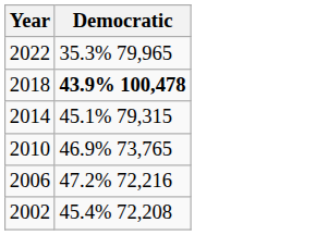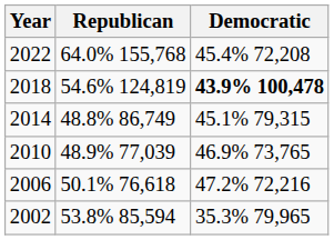 <table class="wikitable sortable">
 <tr>
 <th>Year</th>
+<th>Republican</th>
 <th>Democratic</th>
 </tr>
 <tr>
 <td>2022</td>
-<td>35.3% 79,965</td>
+<td>64.0% 155,768</td>
+<td>45.4% 72,208</td>
 </tr>
 <tr>
 <td>2018</td>
+<td>54.6% 124,819</td>
 <td><strong>43.9% 100,478</strong></td>
 </tr>
 <tr>
 <td>2014</td>
+<td>48.8% 86,749</td>
 <td>45.1% 79,315</td>
 </tr>
 <tr>
 <td>2010</td>
+<td>48.9% 77,039</td>
 <td>46.9% 73,765</td>
 </tr>
 <tr>
 <td>2006</td>
+<td>50.1% 76,618</td>
 <td>47.2% 72,216</td>
 </tr>
 <tr>
 <td>2002</td>
-<td>45.4% 72,208</td>
+<td>53.8% 85,594</td>
+<td>35.3% 79,965</td>
 </tr>
 </table>
